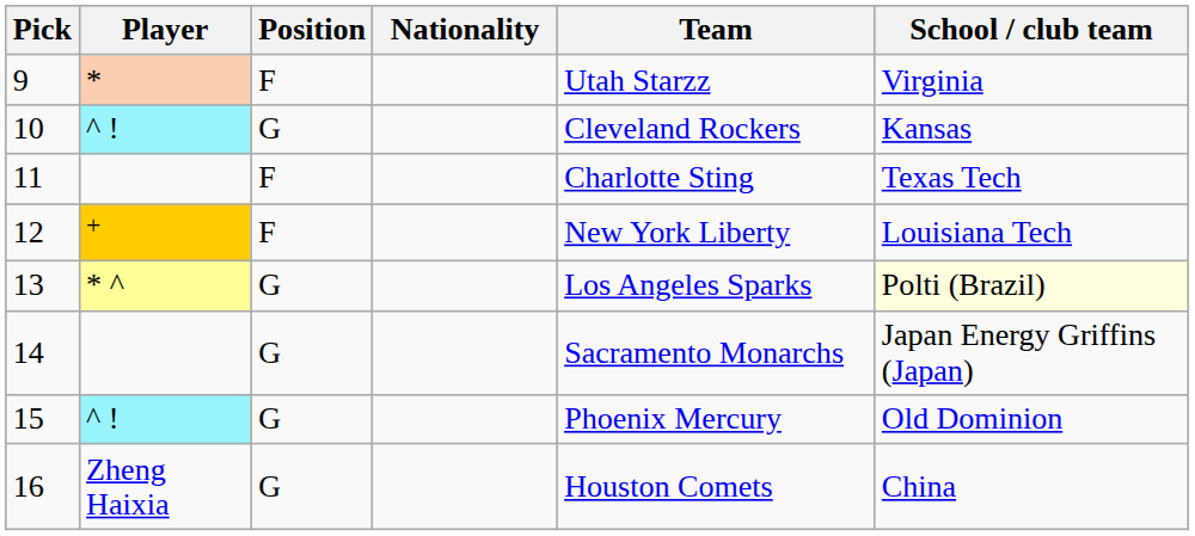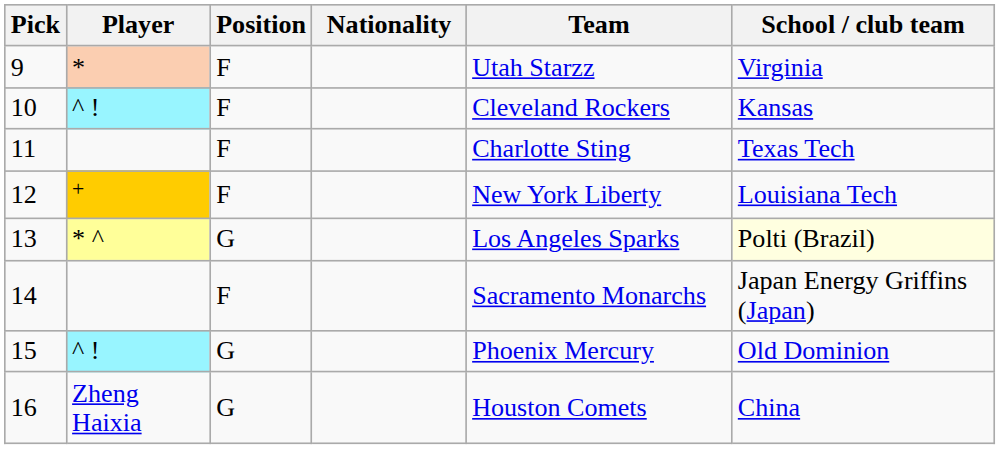 <table class="wikitable sortable sortable">
 <tr>
 <th style="width:1%;">Pick</th>
 <th style="width:16%;">Player</th>
 <th style="width:1%;">Position</th>
 <th style="width:16%;">Nationality</th>
 <th style="width:30%;">Team</th>
 <th style="width:30%;">School / club team</th>
 </tr>
 <tr>
 <td>9</td>
 <td bgcolor="#FBCEB1"> *</td>
 <td>F</td>
 <td></td>
 <td><a href='#'>Utah Starzz</a></td>
 <td><a href='#'>Virginia</a></td>
 </tr>
 <tr>
 <td>10</td>
 <td bgcolor=#98f5ff> ^ !</td>
-<td>G</td>
+<td>F</td>
 <td></td>
 <td><a href='#'>Cleveland Rockers</a></td>
 <td><a href='#'>Kansas</a></td>
 </tr>
 <tr>
 <td>11</td>
 <td></td>
 <td>F</td>
 <td></td>
 <td><a href='#'>Charlotte Sting</a></td>
 <td><a href='#'>Texas Tech</a></td>
 </tr>
 <tr>
 <td>12</td>
 <td bgcolor="#FFCC00"> <sup>+</sup></td>
 <td>F</td>
 <td></td>
 <td><a href='#'>New York Liberty</a></td>
 <td><a href='#'>Louisiana Tech</a></td>
 </tr>
 <tr>
 <td>13</td>
 <td bgcolor=#FFFF99> * ^</td>
 <td>G</td>
 <td></td>
 <td><a href='#'>Los Angeles Sparks</a></td>
 <td style="background: lightyellow;">Polti (Brazil)</td>
 </tr>
 <tr>
 <td>14</td>
 <td></td>
-<td>G</td>
+<td>F</td>
 <td></td>
 <td><a href='#'>Sacramento Monarchs</a></td>
 <td>Japan Energy Griffins (<a href='#'>Japan</a>)</td>
 </tr>
 <tr>
 <td>15</td>
 <td bgcolor=#98f5ff> ^ !</td>
 <td>G</td>
 <td></td>
 <td><a href='#'>Phoenix Mercury</a></td>
 <td><a href='#'>Old Dominion</a></td>
 </tr>
 <tr>
 <td>16</td>
 <td><a href='#'>Zheng Haixia</a></td>
 <td>G</td>
 <td></td>
 <td><a href='#'>Houston Comets</a></td>
 <td><a href='#'>China</a></td>
 </tr>
 </table>
